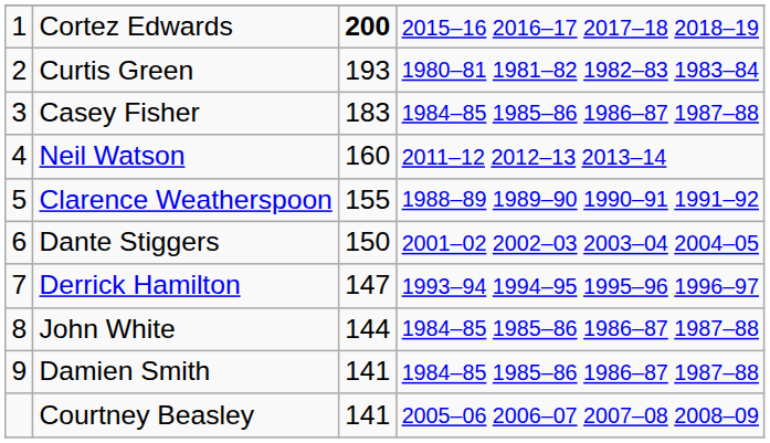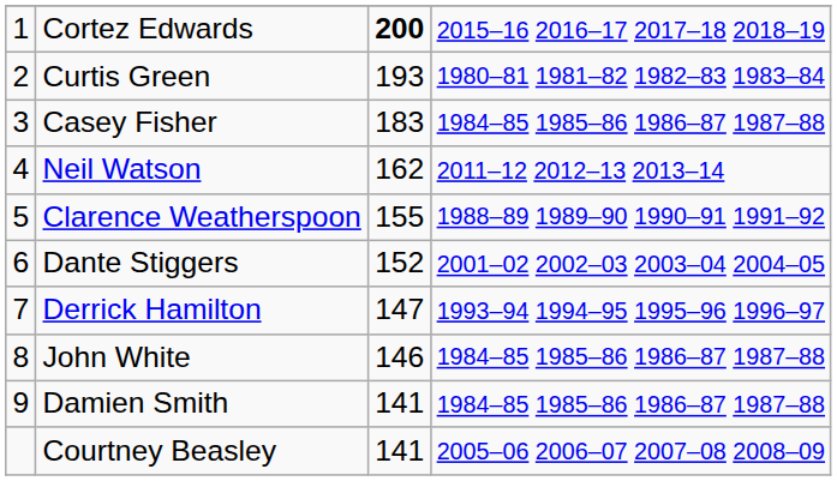 <table class="wikitable">
 <tr>
 </tr>
 <tr>
 <td>1</td>
 <td>Cortez Edwards</td>
 <td><strong>200</strong></td>
 <td style="font-size:80%;"><a href='#'>2015–16</a> <a href='#'>2016–17</a> <a href='#'>2017–18</a> <a href='#'>2018–19</a></td>
 </tr>
 <tr>
 <td>2</td>
 <td>Curtis Green</td>
 <td>193</td>
 <td style="font-size:80%;"><a href='#'>1980–81</a> <a href='#'>1981–82</a> <a href='#'>1982–83</a> <a href='#'>1983–84</a></td>
 </tr>
 <tr>
 <td>3</td>
 <td>Casey Fisher</td>
 <td>183</td>
 <td style="font-size:80%;"><a href='#'>1984–85</a> <a href='#'>1985–86</a> <a href='#'>1986–87</a> <a href='#'>1987–88</a></td>
 </tr>
 <tr>
 <td>4</td>
 <td><a href='#'>Neil Watson</a></td>
-<td>160</td>
+<td>162</td>
 <td style="font-size:80%;"><a href='#'>2011–12</a> <a href='#'>2012–13</a> <a href='#'>2013–14</a></td>
 </tr>
 <tr>
 <td>5</td>
 <td><a href='#'>Clarence Weatherspoon</a></td>
 <td>155</td>
 <td style="font-size:80%;"><a href='#'>1988–89</a> <a href='#'>1989–90</a> <a href='#'>1990–91</a> <a href='#'>1991–92</a></td>
 </tr>
 <tr>
 <td>6</td>
 <td>Dante Stiggers</td>
-<td>150</td>
+<td>152</td>
 <td style="font-size:80%;"><a href='#'>2001–02</a> <a href='#'>2002–03</a> <a href='#'>2003–04</a> <a href='#'>2004–05</a></td>
 </tr>
 <tr>
 <td>7</td>
 <td><a href='#'>Derrick Hamilton</a></td>
 <td>147</td>
 <td style="font-size:80%;"><a href='#'>1993–94</a> <a href='#'>1994–95</a> <a href='#'>1995–96</a> <a href='#'>1996–97</a></td>
 </tr>
 <tr>
 <td>8</td>
 <td>John White</td>
-<td>144</td>
+<td>146</td>
 <td style="font-size:80%;"><a href='#'>1984–85</a> <a href='#'>1985–86</a> <a href='#'>1986–87</a> <a href='#'>1987–88</a></td>
 </tr>
 <tr>
 <td>9</td>
 <td>Damien Smith</td>
 <td>141</td>
 <td style="font-size:80%;"><a href='#'>1984–85</a> <a href='#'>1985–86</a> <a href='#'>1986–87</a> <a href='#'>1987–88</a></td>
 </tr>
 <tr>
 <td></td>
 <td>Courtney Beasley</td>
 <td>141</td>
 <td style="font-size:80%;"><a href='#'>2005–06</a> <a href='#'>2006–07</a> <a href='#'>2007–08</a> <a href='#'>2008–09</a></td>
 </tr>
 </table>
